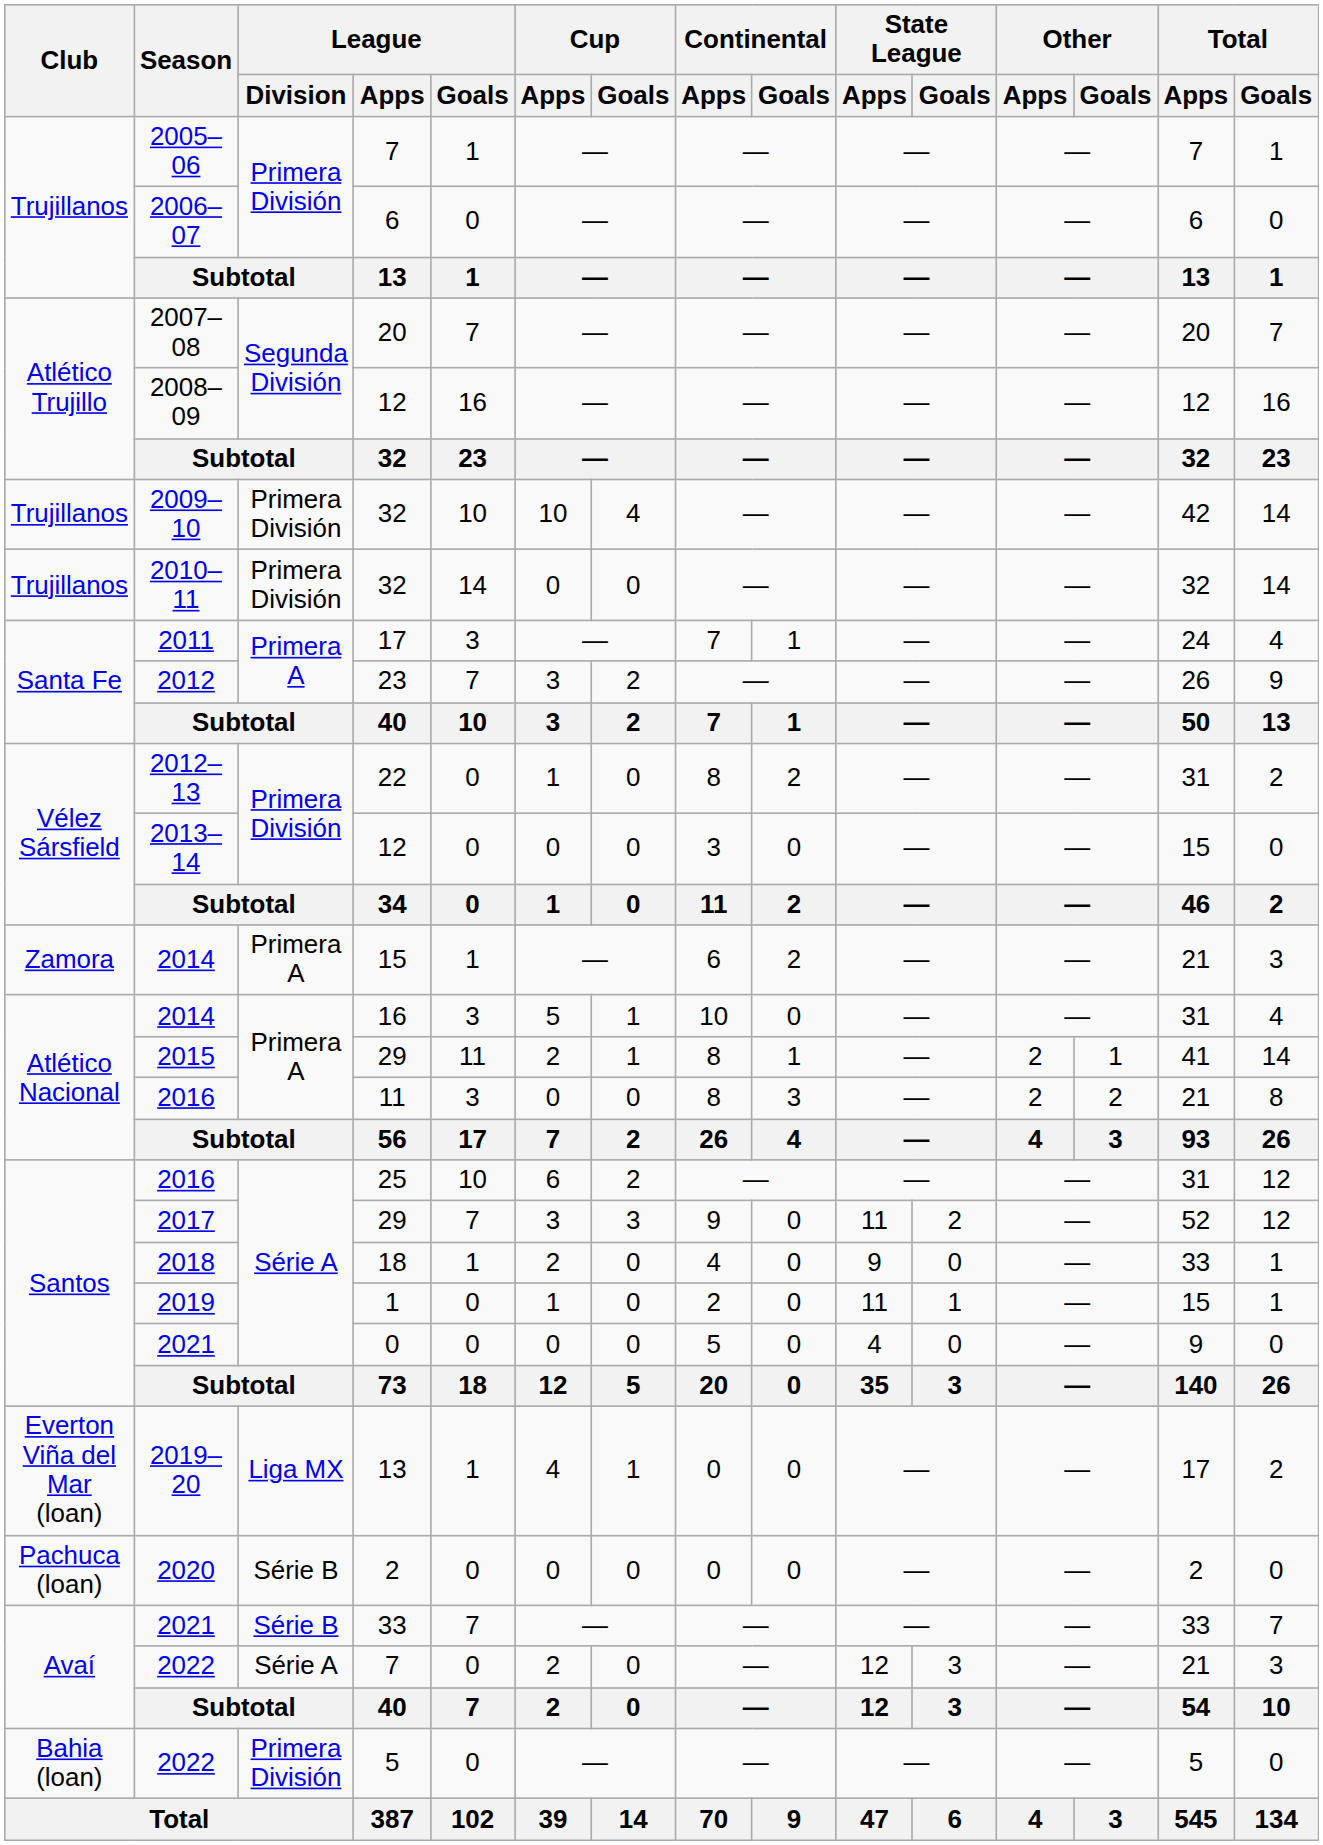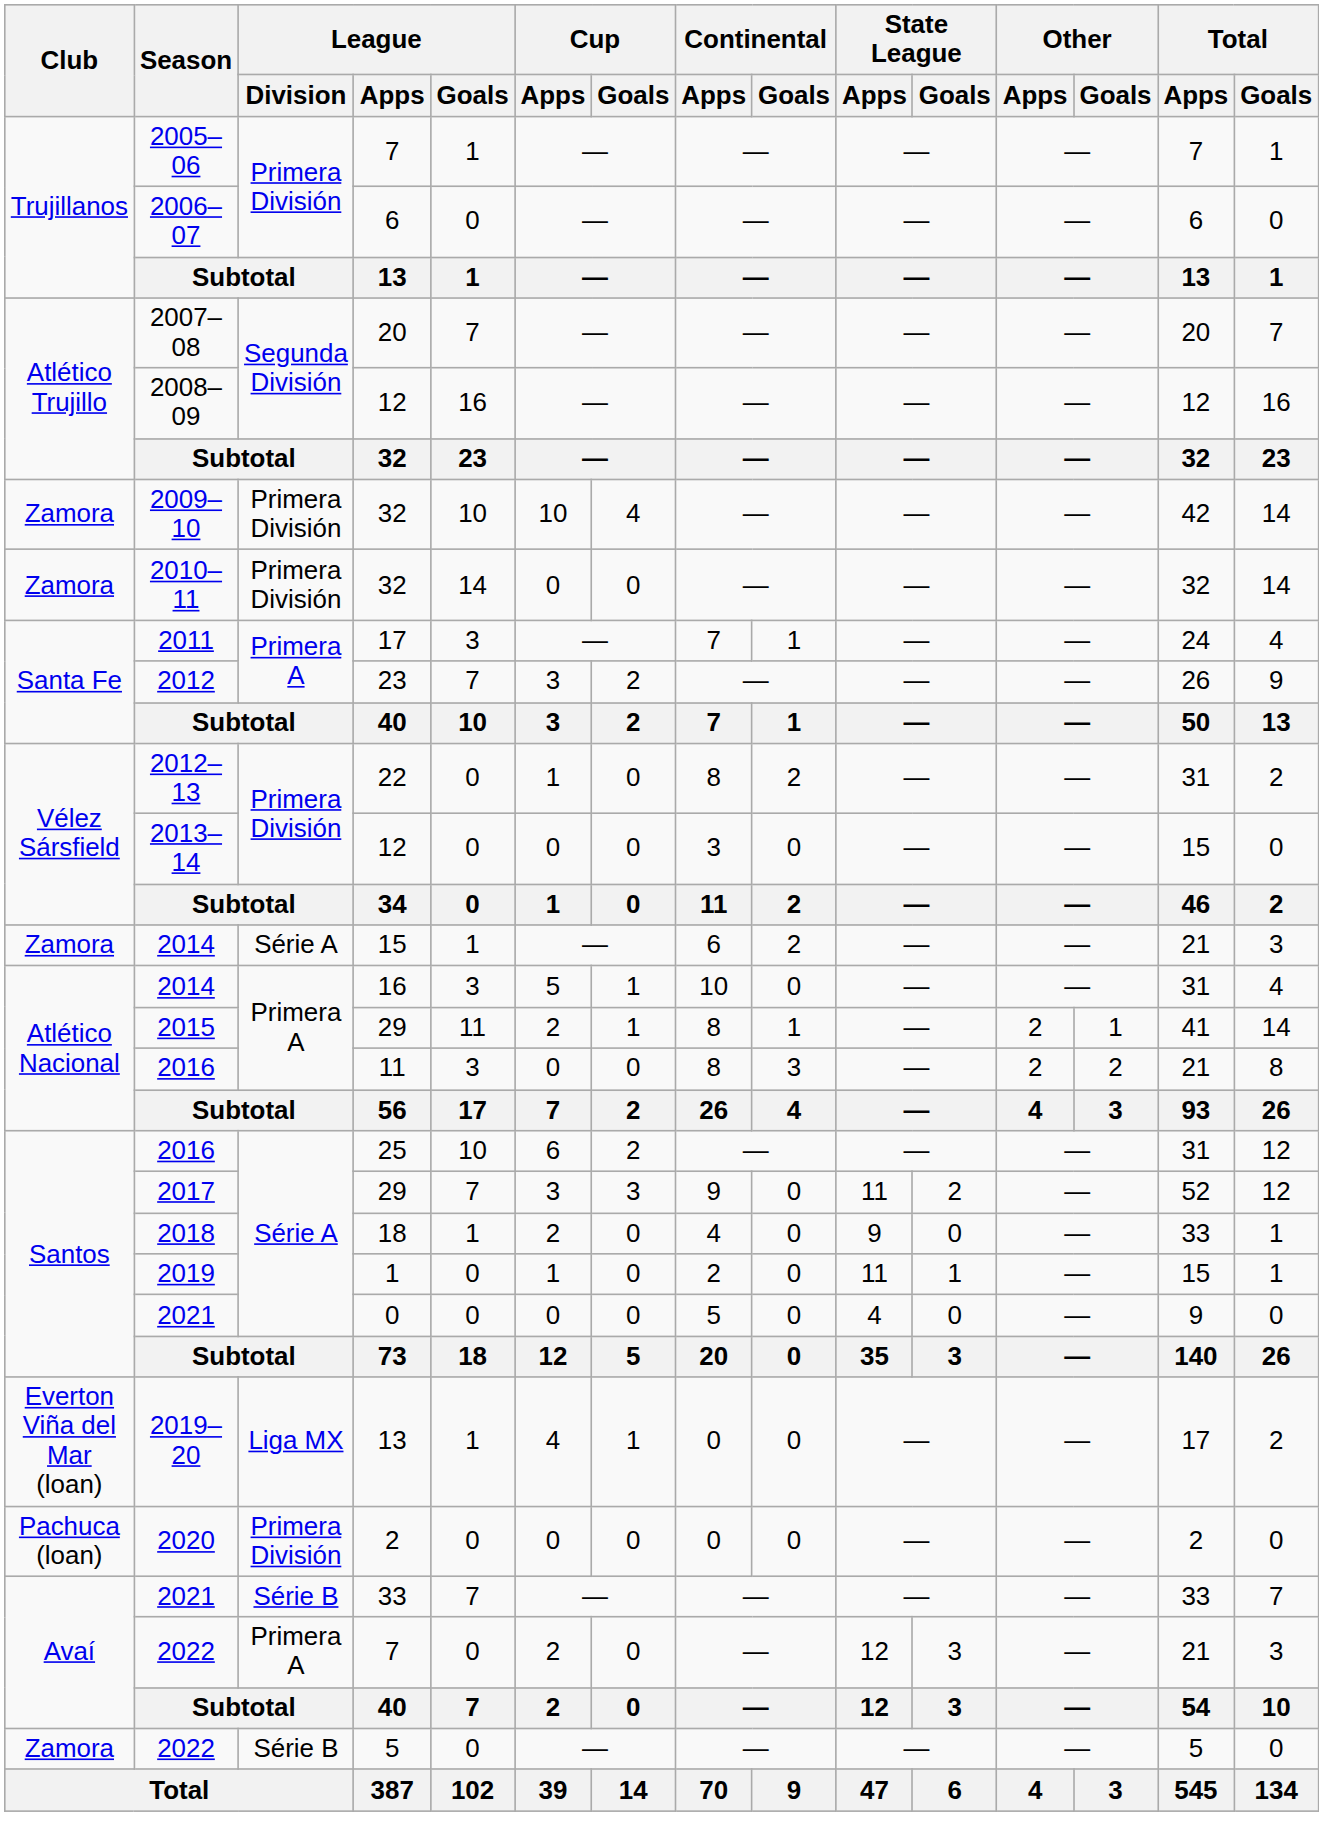 <table class="wikitable" style="text-align: center;">
 <tr>
 <th rowspan="2">Club</th>
 <th rowspan="2">Season</th>
 <th colspan="3">League</th>
 <th colspan="2">Cup</th>
 <th colspan="2">Continental</th>
 <th colspan="2">State League</th>
 <th colspan="2">Other</th>
 <th colspan="2">Total</th>
 </tr>
 <tr>
 <th>Division</th>
 <th>Apps</th>
 <th>Goals</th>
 <th>Apps</th>
 <th>Goals</th>
 <th>Apps</th>
 <th>Goals</th>
 <th>Apps</th>
 <th>Goals</th>
 <th>Apps</th>
 <th>Goals</th>
 <th>Apps</th>
 <th>Goals</th>
 </tr>
 <tr>
 <td rowspan="3" valign="center"><a href='#'>Trujillanos</a></td>
 <td><a href='#'>2005–06</a></td>
 <td rowspan="2"><a href='#'>Primera División</a></td>
 <td>7</td>
 <td>1</td>
 <td colspan="2">—</td>
 <td colspan="2">—</td>
 <td colspan="2">—</td>
 <td colspan="2">—</td>
 <td>7</td>
 <td>1</td>
 </tr>
 <tr>
 <td><a href='#'>2006–07</a></td>
 <td>6</td>
 <td>0</td>
 <td colspan="2">—</td>
 <td colspan="2">—</td>
 <td colspan="2">—</td>
 <td colspan="2">—</td>
 <td>6</td>
 <td>0</td>
 </tr>
 <tr>
 <th colspan="2">Subtotal</th>
 <th>13</th>
 <th>1</th>
 <th colspan="2">—</th>
 <th colspan="2">—</th>
 <th colspan="2">—</th>
 <th colspan="2">—</th>
 <th>13</th>
 <th>1</th>
 </tr>
 <tr>
 <td rowspan="3" valign="center"><a href='#'>Atlético Trujillo</a></td>
 <td>2007–08</td>
 <td rowspan="2"><a href='#'>Segunda División</a></td>
 <td>20</td>
 <td>7</td>
 <td colspan="2">—</td>
 <td colspan="2">—</td>
 <td colspan="2">—</td>
 <td colspan="2">—</td>
 <td>20</td>
 <td>7</td>
 </tr>
 <tr>
 <td>2008–09</td>
 <td>12</td>
 <td>16</td>
 <td colspan="2">—</td>
 <td colspan="2">—</td>
 <td colspan="2">—</td>
 <td colspan="2">—</td>
 <td>12</td>
 <td>16</td>
 </tr>
 <tr>
 <th colspan="2">Subtotal</th>
 <th>32</th>
 <th>23</th>
 <th colspan="2">—</th>
 <th colspan="2">—</th>
 <th colspan="2">—</th>
 <th colspan="2">—</th>
 <th>32</th>
 <th>23</th>
 </tr>
 <tr>
-<td valign="center"><a href='#'>Trujillanos</a></td>
+<td valign="center"><a href='#'>Zamora</a></td>
 <td><a href='#'>2009–10</a></td>
 <td>Primera División</td>
 <td>32</td>
 <td>10</td>
 <td>10</td>
 <td>4</td>
 <td colspan="2">—</td>
 <td colspan="2">—</td>
 <td colspan="2">—</td>
 <td>42</td>
 <td>14</td>
 </tr>
 <tr>
-<td valign="center"><a href='#'>Trujillanos</a></td>
+<td valign="center"><a href='#'>Zamora</a></td>
 <td><a href='#'>2010–11</a></td>
 <td>Primera División</td>
 <td>32</td>
 <td>14</td>
 <td>0</td>
 <td>0</td>
 <td colspan="2">—</td>
 <td colspan="2">—</td>
 <td colspan="2">—</td>
 <td>32</td>
 <td>14</td>
 </tr>
 <tr>
 <td rowspan="3" valign="center"><a href='#'>Santa Fe</a></td>
 <td><a href='#'>2011</a></td>
 <td rowspan="2"><a href='#'>Primera A</a></td>
 <td>17</td>
 <td>3</td>
 <td colspan="2">—</td>
 <td>7</td>
 <td>1</td>
 <td colspan="2">—</td>
 <td colspan="2">—</td>
 <td>24</td>
 <td>4</td>
 </tr>
 <tr>
 <td><a href='#'>2012</a></td>
 <td>23</td>
 <td>7</td>
 <td>3</td>
 <td>2</td>
 <td colspan="2">—</td>
 <td colspan="2">—</td>
 <td colspan="2">—</td>
 <td>26</td>
 <td>9</td>
 </tr>
 <tr>
 <th colspan="2">Subtotal</th>
 <th>40</th>
 <th>10</th>
 <th>3</th>
 <th>2</th>
 <th>7</th>
 <th>1</th>
 <th colspan="2">—</th>
 <th colspan="2">—</th>
 <th>50</th>
 <th>13</th>
 </tr>
 <tr>
 <td rowspan="3" valign="center"><a href='#'>Vélez Sársfield</a></td>
 <td><a href='#'>2012–13</a></td>
 <td rowspan="2"><a href='#'>Primera División</a></td>
 <td>22</td>
 <td>0</td>
 <td>1</td>
 <td>0</td>
 <td>8</td>
 <td>2</td>
 <td colspan="2">—</td>
 <td colspan="2">—</td>
 <td>31</td>
 <td>2</td>
 </tr>
 <tr>
 <td><a href='#'>2013–14</a></td>
 <td>12</td>
 <td>0</td>
 <td>0</td>
 <td>0</td>
 <td>3</td>
 <td>0</td>
 <td colspan="2">—</td>
 <td colspan="2">—</td>
 <td>15</td>
 <td>0</td>
 </tr>
 <tr>
 <th colspan="2">Subtotal</th>
 <th>34</th>
 <th>0</th>
 <th>1</th>
 <th>0</th>
 <th>11</th>
 <th>2</th>
 <th colspan="2">—</th>
 <th colspan="2">—</th>
 <th>46</th>
 <th>2</th>
 </tr>
 <tr>
 <td valign="center"><a href='#'>Zamora</a></td>
 <td><a href='#'>2014</a></td>
-<td>Primera A</td>
+<td>Série A</td>
 <td>15</td>
 <td>1</td>
 <td colspan="2">—</td>
 <td>6</td>
 <td>2</td>
 <td colspan="2">—</td>
 <td colspan="2">—</td>
 <td>21</td>
 <td>3</td>
 </tr>
 <tr>
 <td rowspan="4" valign="center"><a href='#'>Atlético Nacional</a></td>
 <td><a href='#'>2014</a></td>
 <td rowspan="3">Primera A</td>
 <td>16</td>
 <td>3</td>
 <td>5</td>
 <td>1</td>
 <td>10</td>
 <td>0</td>
 <td colspan="2">—</td>
 <td colspan="2">—</td>
 <td>31</td>
 <td>4</td>
 </tr>
 <tr>
 <td><a href='#'>2015</a></td>
 <td>29</td>
 <td>11</td>
 <td>2</td>
 <td>1</td>
 <td>8</td>
 <td>1</td>
 <td colspan="2">—</td>
 <td>2</td>
 <td>1</td>
 <td>41</td>
 <td>14</td>
 </tr>
 <tr>
 <td><a href='#'>2016</a></td>
 <td>11</td>
 <td>3</td>
 <td>0</td>
 <td>0</td>
 <td>8</td>
 <td>3</td>
 <td colspan="2">—</td>
 <td>2</td>
 <td>2</td>
 <td>21</td>
 <td>8</td>
 </tr>
 <tr>
 <th colspan="2">Subtotal</th>
 <th>56</th>
 <th>17</th>
 <th>7</th>
 <th>2</th>
 <th>26</th>
 <th>4</th>
 <th colspan="2">—</th>
 <th>4</th>
 <th>3</th>
 <th>93</th>
 <th>26</th>
 </tr>
 <tr>
 <td rowspan=6 valign="center"><a href='#'>Santos</a></td>
 <td><a href='#'>2016</a></td>
 <td rowspan=5><a href='#'>Série A</a></td>
 <td>25</td>
 <td>10</td>
 <td>6</td>
 <td>2</td>
 <td colspan="2">—</td>
 <td colspan="2">—</td>
 <td colspan="2">—</td>
 <td>31</td>
 <td>12</td>
 </tr>
 <tr>
 <td><a href='#'>2017</a></td>
 <td>29</td>
 <td>7</td>
 <td>3</td>
 <td>3</td>
 <td>9</td>
 <td>0</td>
 <td>11</td>
 <td>2</td>
 <td colspan="2">—</td>
 <td>52</td>
 <td>12</td>
 </tr>
 <tr>
 <td><a href='#'>2018</a></td>
 <td>18</td>
 <td>1</td>
 <td>2</td>
 <td>0</td>
 <td>4</td>
 <td>0</td>
 <td>9</td>
 <td>0</td>
 <td colspan="2">—</td>
 <td>33</td>
 <td>1</td>
 </tr>
 <tr>
 <td><a href='#'>2019</a></td>
 <td>1</td>
 <td>0</td>
 <td>1</td>
 <td>0</td>
 <td>2</td>
 <td>0</td>
 <td>11</td>
 <td>1</td>
 <td colspan="2">—</td>
 <td>15</td>
 <td>1</td>
 </tr>
 <tr>
 <td><a href='#'>2021</a></td>
 <td>0</td>
 <td>0</td>
 <td>0</td>
 <td>0</td>
 <td>5</td>
 <td>0</td>
 <td>4</td>
 <td>0</td>
 <td colspan="2">—</td>
 <td>9</td>
 <td>0</td>
 </tr>
 <tr>
 <th colspan="2">Subtotal</th>
 <th>73</th>
 <th>18</th>
 <th>12</th>
 <th>5</th>
 <th>20</th>
 <th>0</th>
 <th>35</th>
 <th>3</th>
 <th colspan="2">—</th>
 <th>140</th>
 <th>26</th>
 </tr>
 <tr>
 <td valign="center"><a href='#'>Everton Viña del Mar</a> (loan)</td>
 <td><a href='#'>2019–20</a></td>
 <td><a href='#'>Liga MX</a></td>
 <td>13</td>
 <td>1</td>
 <td>4</td>
 <td>1</td>
 <td>0</td>
 <td>0</td>
 <td colspan="2">—</td>
 <td colspan="2">—</td>
 <td>17</td>
 <td>2</td>
 </tr>
 <tr>
 <td valign="center"><a href='#'>Pachuca</a> (loan)</td>
 <td><a href='#'>2020</a></td>
-<td>Série B</td>
+<td><a href='#'>Primera División</a></td>
 <td>2</td>
 <td>0</td>
 <td>0</td>
 <td>0</td>
 <td>0</td>
 <td>0</td>
 <td colspan="2">—</td>
 <td colspan="2">—</td>
 <td>2</td>
 <td>0</td>
 </tr>
 <tr>
 <td rowspan=3 valign="center"><a href='#'>Avaí</a></td>
 <td><a href='#'>2021</a></td>
 <td><a href='#'>Série B</a></td>
 <td>33</td>
 <td>7</td>
 <td colspan="2">—</td>
 <td colspan="2">—</td>
 <td colspan="2">—</td>
 <td colspan="2">—</td>
 <td>33</td>
 <td>7</td>
 </tr>
 <tr>
 <td><a href='#'>2022</a></td>
-<td>Série A</td>
+<td>Primera A</td>
 <td>7</td>
 <td>0</td>
 <td>2</td>
 <td>0</td>
 <td colspan="2">—</td>
 <td>12</td>
 <td>3</td>
 <td colspan="2">—</td>
 <td>21</td>
 <td>3</td>
 </tr>
 <tr>
 <th colspan="2">Subtotal</th>
 <th>40</th>
 <th>7</th>
 <th>2</th>
 <th>0</th>
 <th colspan="2">—</th>
 <th>12</th>
 <th>3</th>
 <th colspan="2">—</th>
 <th>54</th>
 <th>10</th>
 </tr>
 <tr>
-<td valign="center"><a href='#'>Bahia</a> (loan)</td>
+<td valign="center"><a href='#'>Zamora</a></td>
 <td><a href='#'>2022</a></td>
-<td><a href='#'>Primera División</a></td>
+<td>Série B</td>
 <td>5</td>
 <td>0</td>
 <td colspan="2">—</td>
 <td colspan="2">—</td>
 <td colspan="2">—</td>
 <td colspan="2">—</td>
 <td>5</td>
 <td>0</td>
 </tr>
 <tr>
 <th colspan="3"><strong>Total</strong></th>
 <th>387</th>
 <th>102</th>
 <th>39</th>
 <th>14</th>
 <th>70</th>
 <th>9</th>
 <th>47</th>
 <th>6</th>
 <th>4</th>
 <th>3</th>
 <th>545</th>
 <th>134</th>
 </tr>
 </table>
